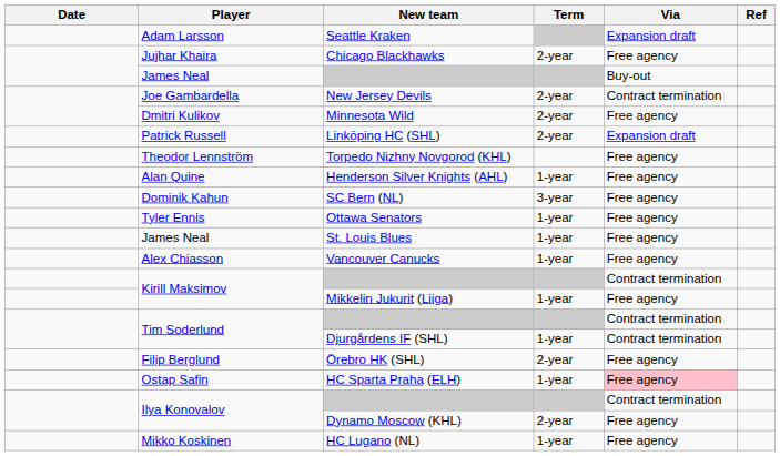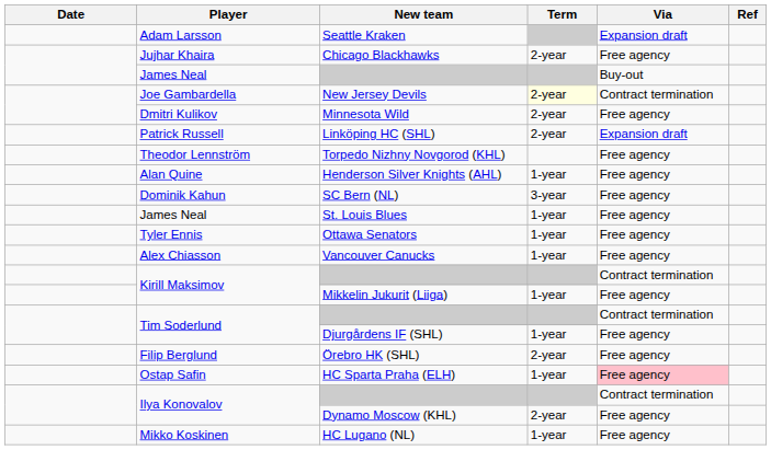 <table class="wikitable">
 <tr style="background:#ddd; text-align:center;">
 <th style="width: 10em;">Date</th>
 <th style="width: 14em;">Player</th>
 <th style="width: 16em;">New team</th>
 <th style="width: 5em;">Term</th>
 <th style="width: 10em;">Via</th>
 <th style="width: 2.5em;">Ref</th>
 </tr>
 <tr>
 <td></td>
 <td><a href='#'>Adam Larsson</a></td>
 <td><a href='#'>Seattle Kraken</a></td>
 <td style="background:#ccc;"></td>
 <td><a href='#'>Expansion draft</a></td>
 <td></td>
 </tr>
 <tr>
 <td rowspan=2></td>
 <td><a href='#'>Jujhar Khaira</a></td>
 <td><a href='#'>Chicago Blackhawks</a></td>
 <td>2-year</td>
 <td>Free agency</td>
 <td></td>
 </tr>
 <tr>
 <td><a href='#'>James Neal</a></td>
 <td style="background:#ccc;"></td>
 <td style="background:#ccc;"></td>
 <td>Buy-out</td>
 <td></td>
 </tr>
 <tr>
 <td rowspan=2></td>
 <td><a href='#'>Joe Gambardella</a></td>
 <td><a href='#'>New Jersey Devils</a></td>
-<td>2-year</td>
+<td style="background: lightyellow;">2-year</td>
 <td>Contract termination</td>
 <td></td>
 </tr>
 <tr>
 <td><a href='#'>Dmitri Kulikov</a></td>
 <td><a href='#'>Minnesota Wild</a></td>
 <td>2-year</td>
 <td>Free agency</td>
 <td></td>
 </tr>
 <tr>
 <td></td>
 <td><a href='#'>Patrick Russell</a></td>
 <td><a href='#'>Linköping HC</a> (<a href='#'>SHL</a>)</td>
 <td>2-year</td>
 <td><a href='#'>Expansion draft</a></td>
 <td></td>
 </tr>
 <tr>
 <td></td>
 <td><a href='#'>Theodor Lennström</a></td>
 <td><a href='#'>Torpedo Nizhny Novgorod</a> (<a href='#'>KHL</a>)</td>
 <td></td>
 <td>Free agency</td>
 <td></td>
 </tr>
 <tr>
 <td></td>
 <td><a href='#'>Alan Quine</a></td>
 <td><a href='#'>Henderson Silver Knights</a> (<a href='#'>AHL</a>)</td>
 <td>1-year</td>
 <td>Free agency</td>
 <td></td>
 </tr>
 <tr>
 <td></td>
 <td><a href='#'>Dominik Kahun</a></td>
 <td><a href='#'>SC Bern</a> (<a href='#'>NL</a>)</td>
 <td>3-year</td>
 <td>Free agency</td>
 <td></td>
 </tr>
 <tr>
 <td></td>
-<td><a href='#'>Tyler Ennis</a></td>
-<td><a href='#'>Ottawa Senators</a></td>
+<td>James Neal</td>
+<td><a href='#'>St. Louis Blues</a></td>
 <td>1-year</td>
 <td>Free agency</td>
 <td></td>
 </tr>
 <tr>
 <td></td>
-<td>James Neal</td>
-<td><a href='#'>St. Louis Blues</a></td>
+<td><a href='#'>Tyler Ennis</a></td>
+<td><a href='#'>Ottawa Senators</a></td>
 <td>1-year</td>
 <td>Free agency</td>
 <td></td>
 </tr>
 <tr>
 <td></td>
 <td><a href='#'>Alex Chiasson</a></td>
 <td><a href='#'>Vancouver Canucks</a></td>
 <td>1-year</td>
 <td>Free agency</td>
 <td></td>
 </tr>
 <tr>
 <td></td>
 <td rowspan=2><a href='#'>Kirill Maksimov</a></td>
 <td style="background:#ccc;"></td>
 <td style="background:#ccc;"></td>
 <td>Contract termination</td>
 <td></td>
 </tr>
 <tr>
 <td></td>
 <td><a href='#'>Mikkelin Jukurit</a> (<a href='#'>Liiga</a>)</td>
 <td>1-year</td>
 <td>Free agency</td>
 <td></td>
 </tr>
 <tr>
 <td rowspan=2></td>
 <td rowspan=2><a href='#'>Tim Soderlund</a></td>
 <td style="background:#ccc;"></td>
 <td style="background:#ccc;"></td>
 <td>Contract termination</td>
 <td></td>
 </tr>
 <tr>
 <td><a href='#'>Djurgårdens IF</a> (SHL)</td>
 <td>1-year</td>
-<td>Contract termination</td>
+<td>Free agency</td>
 <td></td>
 </tr>
 <tr>
 <td></td>
 <td><a href='#'>Filip Berglund</a></td>
 <td><a href='#'>Örebro HK</a> (SHL)</td>
 <td>2-year</td>
 <td>Free agency</td>
 <td></td>
 </tr>
 <tr>
 <td></td>
 <td><a href='#'>Ostap Safin</a></td>
 <td><a href='#'>HC Sparta Praha</a> (<a href='#'>ELH</a>)</td>
 <td>1-year</td>
 <td style="background: pink;">Free agency</td>
 <td></td>
 </tr>
 <tr>
 <td rowspan=2></td>
 <td rowspan=2><a href='#'>Ilya Konovalov</a></td>
 <td style="background:#ccc;"></td>
 <td style="background:#ccc;"></td>
 <td>Contract termination</td>
 <td></td>
 </tr>
 <tr>
 <td><a href='#'>Dynamo Moscow</a> (KHL)</td>
 <td>2-year</td>
 <td>Free agency</td>
 <td></td>
 </tr>
 <tr>
 <td></td>
 <td><a href='#'>Mikko Koskinen</a></td>
 <td><a href='#'>HC Lugano</a> (NL)</td>
 <td>1-year</td>
 <td>Free agency</td>
 <td></td>
 </tr>
 </table>
